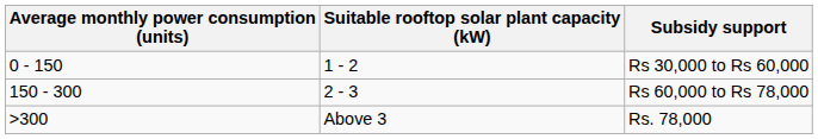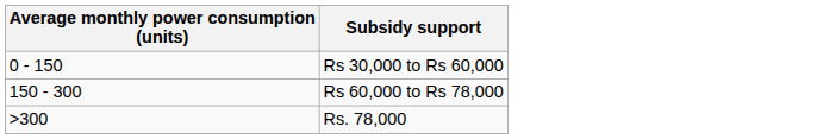 <table class="wikitable">
 <tr>
 <th>Average monthly power consumption<br>(units)</th>
-<th>Suitable rooftop solar plant capacity<br>(kW)</th>
 <th>Subsidy support</th>
 </tr>
 <tr>
 <td>0 - 150</td>
-<td>1 - 2</td>
 <td>Rs 30,000 to Rs 60,000</td>
 </tr>
 <tr>
 <td>150 - 300</td>
-<td>2 - 3</td>
 <td>Rs 60,000 to Rs 78,000</td>
 </tr>
 <tr>
 <td>>300</td>
-<td>Above 3</td>
 <td>Rs. 78,000</td>
 </tr>
 </table>
